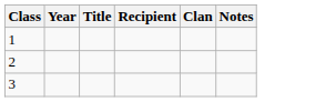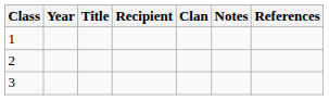 <table class="wikitable">
 <tr>
 <th>Class</th>
 <th>Year</th>
 <th>Title</th>
 <th>Recipient</th>
 <th>Clan</th>
 <th>Notes</th>
+<th>References</th>
 </tr>
 <tr>
 <td>1</td>
+<td></td>
 <td></td>
 <td></td>
 <td></td>
 <td></td>
 <td></td>
 </tr>
 <tr>
 <td>2</td>
 <td></td>
 <td></td>
 <td></td>
 <td></td>
 <td></td>
+<td></td>
 </tr>
 <tr>
 <td>3</td>
 <td></td>
 <td></td>
 <td></td>
 <td></td>
 <td></td>
+<td></td>
 </tr>
 </table>
